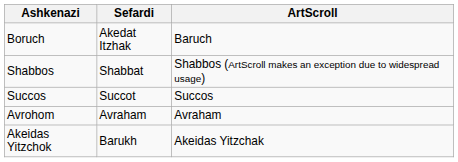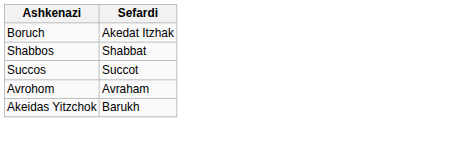 <table class="wikitable">
 <tr>
 <th>Ashkenazi</th>
 <th>Sefardi</th>
-<th>ArtScroll</th>
 </tr>
 <tr>
 <td>Boruch</td>
 <td>Akedat Itzhak</td>
-<td>Baruch</td>
 </tr>
 <tr>
 <td>Shabbos</td>
 <td>Shabbat</td>
-<td>Shabbos (<small>ArtScroll makes an exception due to widespread usage</small>)</td>
 </tr>
 <tr>
 <td>Succos</td>
 <td>Succot</td>
-<td>Succos</td>
 </tr>
 <tr>
 <td>Avrohom</td>
-<td>Avraham</td>
 <td>Avraham</td>
 </tr>
 <tr>
 <td>Akeidas Yitzchok</td>
 <td>Barukh</td>
-<td>Akeidas Yitzchak</td>
 </tr>
 </table>
